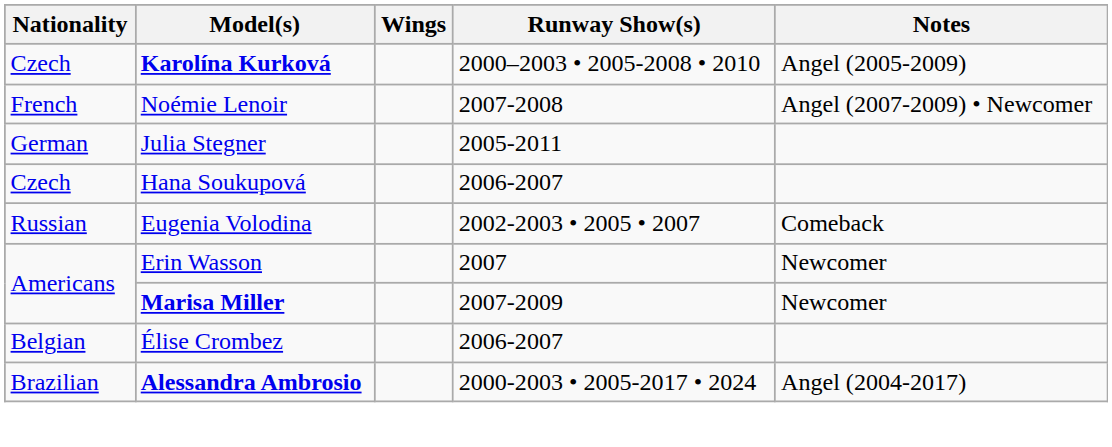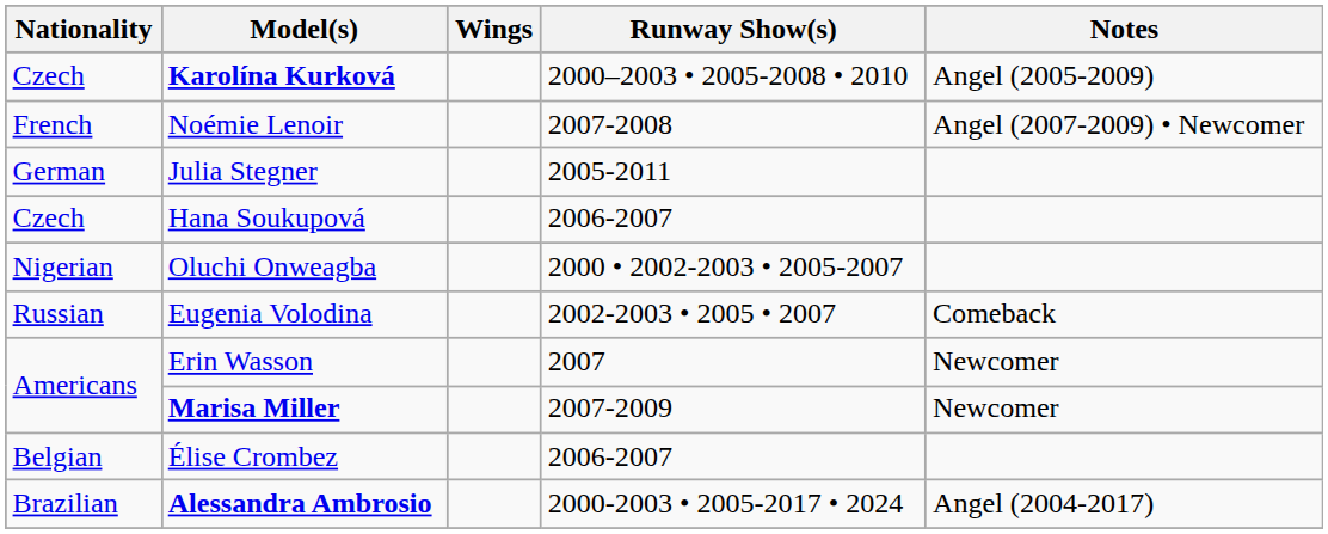 <table class="sortable wikitable"  style="font-size:85%; width:100%;">
 <tr>
 <th style="text-align:center;">Nationality<br></th>
 <th style="text-align:center;">Model(s)<br></th>
 <th style="text-align:center;">Wings<br></th>
 <th style="text-align:center;">Runway Show(s)<br></th>
 <th style="text-align:center;">Notes</th>
 </tr>
 <tr>
 <td> <a href='#'>Czech</a></td>
 <td><strong><a href='#'>Karolína Kurková</a></strong></td>
 <td></td>
 <td>2000–2003 • 2005-2008 • 2010</td>
 <td> Angel (2005-2009)</td>
 </tr>
 <tr>
 <td> <a href='#'>French</a></td>
 <td><a href='#'>Noémie Lenoir</a></td>
 <td></td>
 <td>2007-2008</td>
 <td> Angel (2007-2009) • Newcomer</td>
 </tr>
 <tr>
 <td> <a href='#'>German</a></td>
 <td><a href='#'>Julia Stegner</a></td>
 <td></td>
 <td>2005-2011</td>
 <td></td>
 </tr>
 <tr>
 <td> <a href='#'>Czech</a></td>
 <td><a href='#'>Hana Soukupová</a></td>
 <td align="center"></td>
 <td>2006-2007</td>
 <td></td>
 </tr>
 <tr>
+<td> <a href='#'>Nigerian</a></td>
+<td><a href='#'>Oluchi Onweagba</a></td>
+<td></td>
+<td>2000 • 2002-2003 • 2005-2007</td>
+<td></td>
+</tr>
+<tr>
 <td> <a href='#'>Russian</a></td>
 <td><a href='#'>Eugenia Volodina</a></td>
 <td></td>
 <td>2002-2003 • 2005 • 2007</td>
 <td>Comeback</td>
 </tr>
 <tr>
 <td rowspan="2"> <a href='#'>Americans</a></td>
 <td><a href='#'>Erin Wasson</a></td>
 <td></td>
 <td>2007</td>
 <td>Newcomer</td>
 </tr>
 <tr>
 <td><strong><a href='#'>Marisa Miller</a></strong></td>
 <td></td>
 <td>2007-2009</td>
 <td>Newcomer</td>
 </tr>
 <tr>
 <td> <a href='#'>Belgian</a></td>
 <td><a href='#'>Élise Crombez</a></td>
 <td></td>
 <td>2006-2007</td>
 <td></td>
 </tr>
 <tr>
 <td> <a href='#'>Brazilian</a></td>
 <td><strong><a href='#'>Alessandra Ambrosio</a></strong></td>
 <td align="center"></td>
 <td>2000-2003 • 2005-2017 • 2024</td>
 <td> Angel (2004-2017)</td>
 </tr>
 </table>
